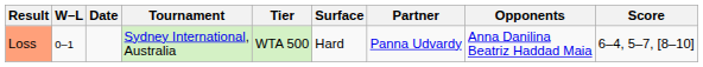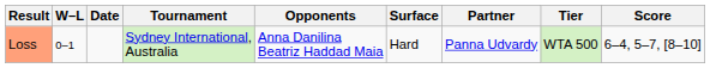 <table class="sortable wikitable nowrap">
 <tr>
 <th>Result</th>
 <th class=unsortable>W–L</th>
 <th>Date</th>
 <th>Tournament</th>
-<th>Tier</th>
+<th>Opponents</th>
 <th>Surface</th>
 <th>Partner</th>
-<th>Opponents</th>
+<th>Tier</th>
 <th class=unsortable>Score</th>
 </tr>
 <tr>
 <td bgcolor=FFA07A>Loss</td>
 <td><small>0–1</small></td>
 <td><a href='#'></a></td>
 <td bgcolor=d4f1c5><a href='#'>Sydney International</a>, <br> Australia</td>
-<td bgcolor=d4f1c5>WTA 500</td>
+<td> <a href='#'>Anna Danilina</a> <br>  <a href='#'>Beatriz Haddad Maia</a></td>
 <td>Hard</td>
 <td> <a href='#'>Panna Udvardy</a></td>
-<td> <a href='#'>Anna Danilina</a> <br>  <a href='#'>Beatriz Haddad Maia</a></td>
+<td bgcolor=d4f1c5>WTA 500</td>
 <td>6–4, 5–7, [8–10]</td>
 </tr>
 </table>
